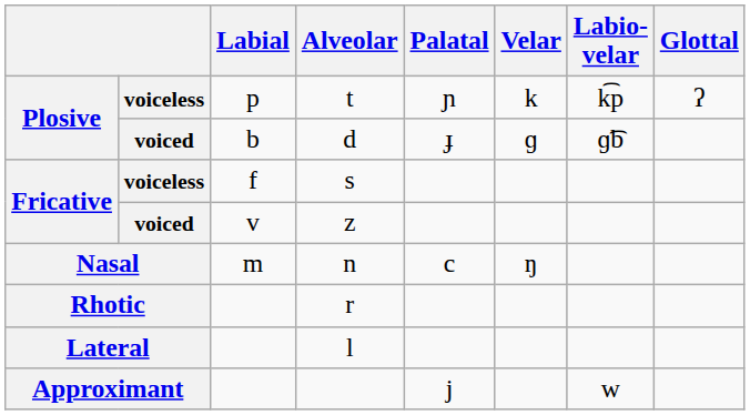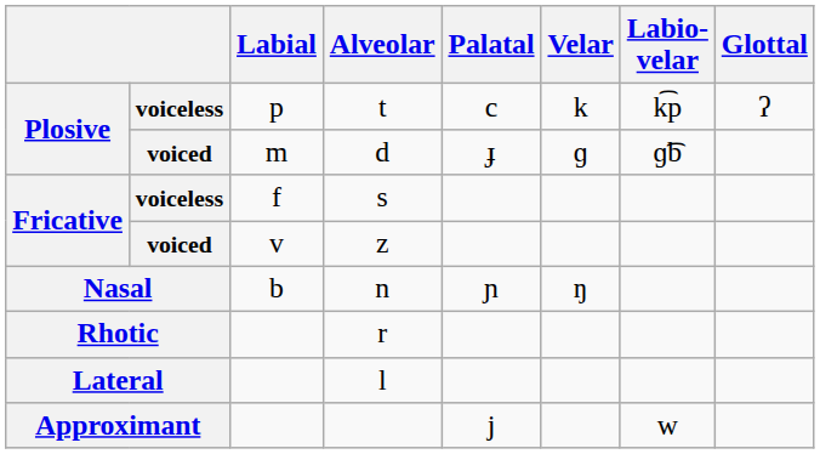 <table class="wikitable" style=text-align:center>
 <tr>
 <th colspan="2"></th>
 <th><a href='#'>Labial</a></th>
 <th><a href='#'>Alveolar</a></th>
 <th><a href='#'>Palatal</a></th>
 <th><a href='#'>Velar</a></th>
 <th><a href='#'>Labio-<br>velar</a></th>
 <th><a href='#'>Glottal</a></th>
 </tr>
 <tr>
 <th rowspan="2"><a href='#'>Plosive</a></th>
 <th><small>voiceless</small></th>
 <td>p</td>
 <td>t</td>
-<td>ɲ</td>
+<td>c</td>
 <td>k</td>
 <td>k͡p</td>
 <td>ʔ</td>
 </tr>
 <tr>
 <th><small>voiced</small></th>
-<td>b</td>
+<td>m</td>
 <td>d</td>
 <td>ɟ</td>
 <td>ɡ</td>
 <td>ɡ͡b</td>
 <td></td>
 </tr>
 <tr>
 <th rowspan="2"><a href='#'>Fricative</a></th>
 <th><small>voiceless</small></th>
 <td>f</td>
 <td>s</td>
 <td></td>
 <td></td>
 <td></td>
 <td></td>
 </tr>
 <tr>
 <th><small>voiced</small></th>
 <td>v</td>
 <td>z</td>
 <td></td>
 <td></td>
 <td></td>
 <td></td>
 </tr>
 <tr>
 <th colspan="2"><a href='#'>Nasal</a></th>
-<td>m</td>
+<td>b</td>
 <td>n</td>
-<td>c</td>
+<td>ɲ</td>
 <td>ŋ</td>
 <td></td>
 <td></td>
 </tr>
 <tr>
 <th colspan="2"><a href='#'>Rhotic</a></th>
 <td></td>
 <td>r</td>
 <td></td>
 <td></td>
 <td></td>
 <td></td>
 </tr>
 <tr>
 <th colspan="2"><a href='#'>Lateral</a></th>
 <td></td>
 <td>l</td>
 <td></td>
 <td></td>
 <td></td>
 <td></td>
 </tr>
 <tr>
 <th colspan="2"><a href='#'>Approximant</a></th>
 <td></td>
 <td></td>
 <td>j</td>
 <td></td>
 <td>w</td>
 <td></td>
 </tr>
 </table>
